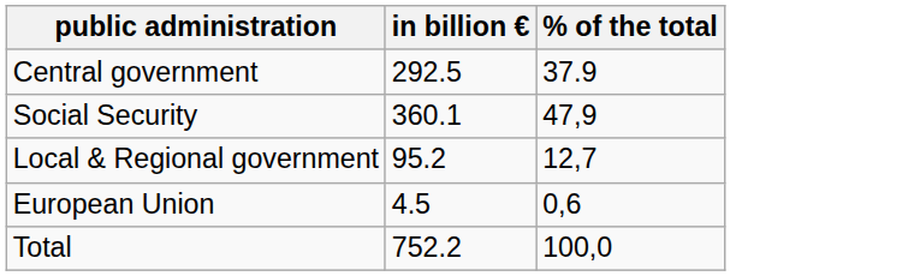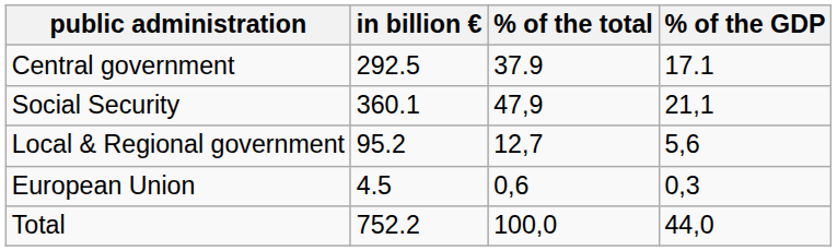 <table class="wikitable" style="margin:0.5em;">
 <tr>
 <th>public administration</th>
 <th>in billion €</th>
 <th>% of the total</th>
+<th>% of the GDP</th>
 </tr>
 <tr>
 <td>Central government</td>
 <td>292.5</td>
 <td>37.9</td>
+<td>17.1</td>
 </tr>
 <tr>
 <td>Social Security</td>
 <td>360.1</td>
 <td>47,9</td>
+<td>21,1</td>
 </tr>
 <tr>
 <td>Local & Regional government</td>
 <td>95.2</td>
 <td>12,7</td>
+<td>5,6</td>
 </tr>
 <tr>
 <td>European Union</td>
 <td>4.5</td>
 <td>0,6</td>
+<td>0,3</td>
 </tr>
 <tr>
 <td>Total</td>
 <td>752.2</td>
 <td>100,0</td>
+<td>44,0</td>
 </tr>
 </table>
